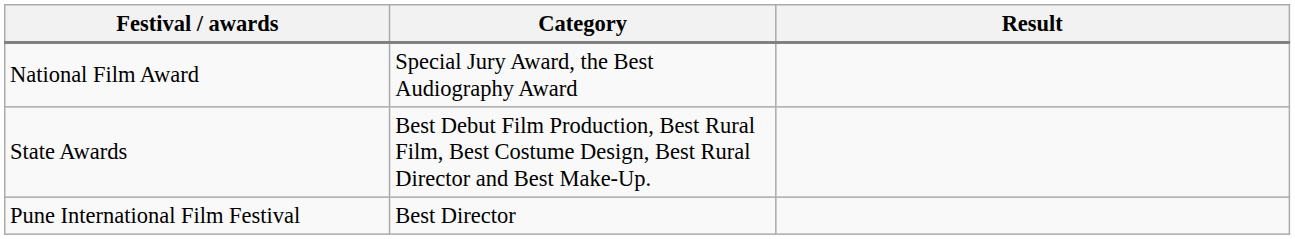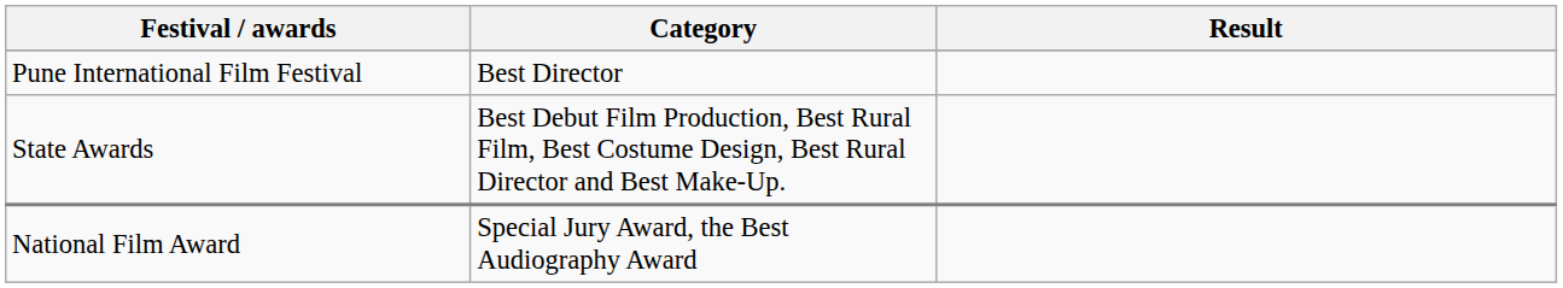 <table class="wikitable" style="font-size:95%;">
 <tr>
 <th width="30%">Festival / awards</th>
 <th width="30%">Category</th>
 <th width="40%">Result</th>
 </tr>
 <tr>
 </tr>
-<tr style="border-top:2px solid gray;">
-<td>National Film Award</td>
-<td>Special Jury Award, the Best Audiography Award </td>
+<tr>
+<td>Pune International Film Festival</td>
+<td>Best Director</td>
 <td></td>
 </tr>
 <tr>
 <td>State Awards</td>
 <td Best short film>Best Debut Film Production, Best Rural Film, Best Costume Design, Best Rural Director and Best Make-Up.</td>
 <td></td>
 </tr>
-<tr>
-<td>Pune International Film Festival</td>
-<td>Best Director</td>
+<tr style="border-top:2px solid gray;">
+<td>National Film Award</td>
+<td>Special Jury Award, the Best Audiography Award </td>
 <td></td>
 </tr>
 </table>
